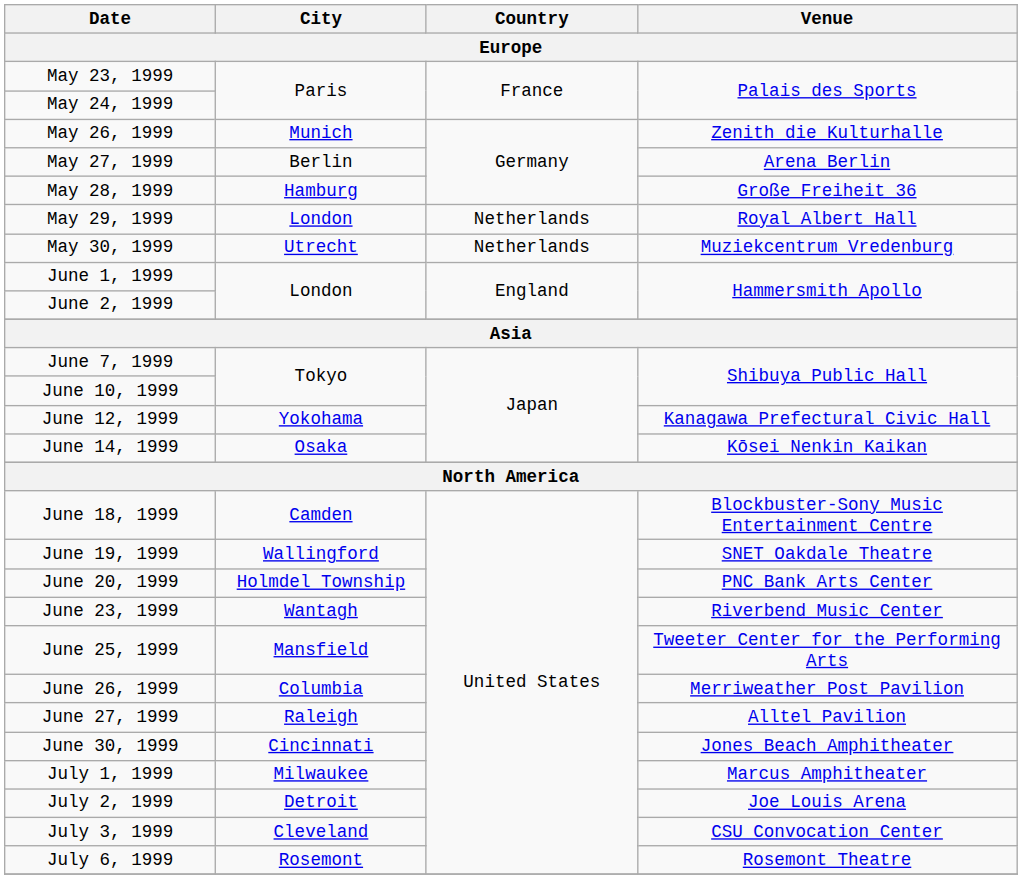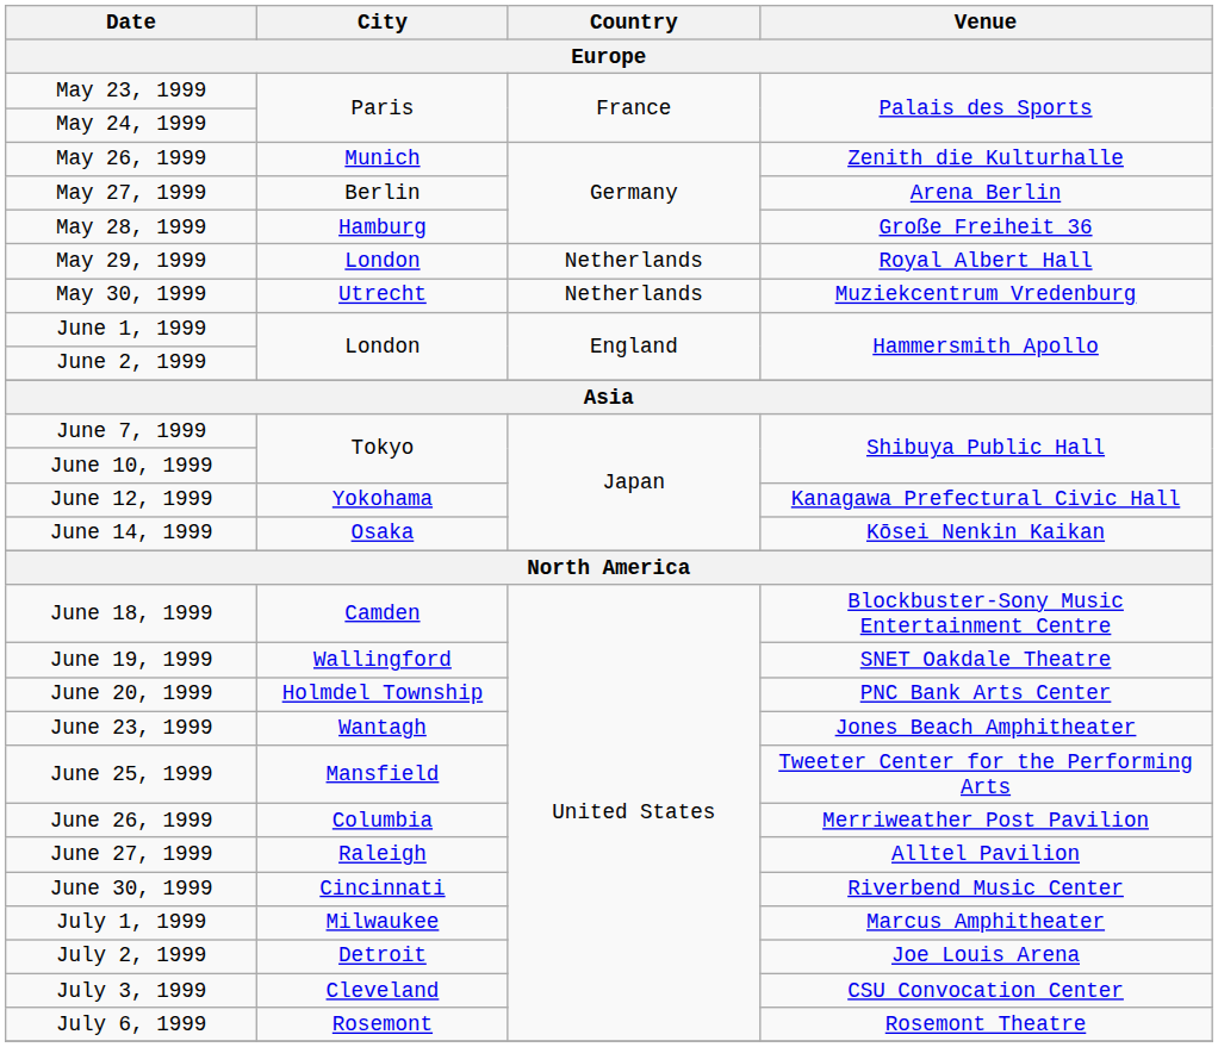 <table class="wikitable" style="text-align:center;">
 <tr>
 <th style="width:150px;">Date</th>
 <th style="width:150px;">City</th>
 <th style="width:150px;">Country</th>
 <th style="width:275px;">Venue</th>
 </tr>
 <tr>
 <th colspan="4">Europe</th>
 </tr>
 <tr>
 <td>May 23, 1999</td>
 <td rowspan="2">Paris</td>
 <td rowspan="2">France</td>
 <td rowspan="2"><a href='#'>Palais des Sports</a></td>
 </tr>
 <tr>
 <td>May 24, 1999</td>
 </tr>
 <tr>
 <td>May 26, 1999</td>
 <td><a href='#'>Munich</a></td>
 <td rowspan="3">Germany</td>
 <td><a href='#'>Zenith die Kulturhalle</a></td>
 </tr>
 <tr>
 <td>May 27, 1999</td>
 <td>Berlin</td>
 <td><a href='#'>Arena Berlin</a></td>
 </tr>
 <tr>
 <td>May 28, 1999</td>
 <td><a href='#'>Hamburg</a></td>
 <td><a href='#'>Große Freiheit 36</a></td>
 </tr>
 <tr>
 <td>May 29, 1999</td>
 <td><a href='#'>London</a></td>
 <td>Netherlands</td>
 <td><a href='#'>Royal Albert Hall</a></td>
 </tr>
 <tr>
 <td>May 30, 1999</td>
 <td><a href='#'>Utrecht</a></td>
 <td>Netherlands</td>
 <td><a href='#'>Muziekcentrum Vredenburg</a></td>
 </tr>
 <tr>
 <td>June 1, 1999</td>
 <td rowspan="2">London</td>
 <td rowspan="2">England</td>
 <td rowspan="2"><a href='#'>Hammersmith Apollo</a></td>
 </tr>
 <tr>
 <td>June 2, 1999</td>
 </tr>
 <tr>
 </tr>
 <tr>
 <th colspan="4">Asia</th>
 </tr>
 <tr>
 <td>June 7, 1999</td>
 <td rowspan="2">Tokyo</td>
 <td rowspan="4">Japan</td>
 <td rowspan="2"><a href='#'>Shibuya Public Hall</a></td>
 </tr>
 <tr>
 <td>June 10, 1999</td>
 </tr>
 <tr>
 <td>June 12, 1999</td>
 <td><a href='#'>Yokohama</a></td>
 <td><a href='#'>Kanagawa Prefectural Civic Hall</a></td>
 </tr>
 <tr>
 <td>June 14, 1999</td>
 <td><a href='#'>Osaka</a></td>
 <td><a href='#'>Kōsei Nenkin Kaikan</a></td>
 </tr>
 <tr>
 </tr>
 <tr>
 <th colspan="4">North America</th>
 </tr>
 <tr>
 <td>June 18, 1999</td>
 <td><a href='#'>Camden</a></td>
 <td rowspan="12">United States</td>
 <td><a href='#'>Blockbuster-Sony Music Entertainment Centre</a></td>
 </tr>
 <tr>
 <td>June 19, 1999</td>
 <td><a href='#'>Wallingford</a></td>
 <td><a href='#'>SNET Oakdale Theatre</a></td>
 </tr>
 <tr>
 <td>June 20, 1999</td>
 <td><a href='#'>Holmdel Township</a></td>
 <td><a href='#'>PNC Bank Arts Center</a></td>
 </tr>
 <tr>
 <td>June 23, 1999</td>
 <td><a href='#'>Wantagh</a></td>
-<td><a href='#'>Riverbend Music Center</a></td>
+<td><a href='#'>Jones Beach Amphitheater</a></td>
 </tr>
 <tr>
 <td>June 25, 1999</td>
 <td><a href='#'>Mansfield</a></td>
 <td><a href='#'>Tweeter Center for the Performing Arts</a></td>
 </tr>
 <tr>
 <td>June 26, 1999</td>
 <td><a href='#'>Columbia</a></td>
 <td><a href='#'>Merriweather Post Pavilion</a></td>
 </tr>
 <tr>
 <td>June 27, 1999</td>
 <td><a href='#'>Raleigh</a></td>
 <td><a href='#'>Alltel Pavilion</a></td>
 </tr>
 <tr>
 <td>June 30, 1999</td>
 <td><a href='#'>Cincinnati</a></td>
-<td><a href='#'>Jones Beach Amphitheater</a></td>
+<td><a href='#'>Riverbend Music Center</a></td>
 </tr>
 <tr>
 <td>July 1, 1999</td>
 <td><a href='#'>Milwaukee</a></td>
 <td><a href='#'>Marcus Amphitheater</a></td>
 </tr>
 <tr>
 <td>July 2, 1999</td>
 <td><a href='#'>Detroit</a></td>
 <td><a href='#'>Joe Louis Arena</a></td>
 </tr>
 <tr>
 <td>July 3, 1999</td>
 <td><a href='#'>Cleveland</a></td>
 <td><a href='#'>CSU Convocation Center</a></td>
 </tr>
 <tr>
 <td>July 6, 1999</td>
 <td><a href='#'>Rosemont</a></td>
 <td><a href='#'>Rosemont Theatre</a></td>
 </tr>
 <tr>
 </tr>
 </table>
